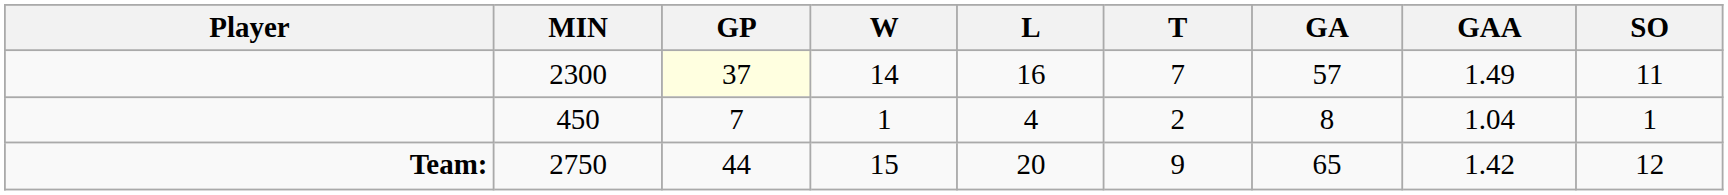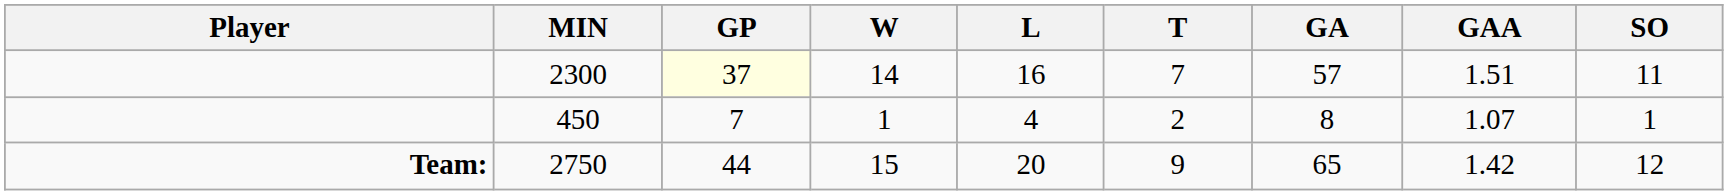 <table class="wikitable sortable" width="60%">
 <tr>
 <th bgcolor="#DDDDFF" width="10%">Player</th>
 <th width="3%" bgcolor="#DDDDFF" title="Minutes played">MIN</th>
 <th width="3%" bgcolor="#DDDDFF" title="Games played in">GP</th>
 <th width="3%" bgcolor="#DDDDFF" title="Games played in">W</th>
 <th width="3%" bgcolor="#DDDDFF"title="Games played in">L</th>
 <th width="3%" bgcolor="#DDDDFF" title="Ties">T</th>
 <th width="3%" bgcolor="#DDDDFF" title="Goals against">GA</th>
 <th width="3%" bgcolor="#DDDDFF" title="Goals against average">GAA</th>
 <th width="3%" bgcolor="#DDDDFF"title="Shut-outs">SO</th>
 </tr>
 <tr align="center">
 <td align="right"></td>
 <td>2300</td>
 <td style="background: lightyellow;">37</td>
 <td>14</td>
 <td>16</td>
 <td>7</td>
 <td>57</td>
-<td>1.49</td>
+<td>1.51</td>
 <td>11</td>
 </tr>
 <tr align="center">
 <td align="right"></td>
 <td>450</td>
 <td>7</td>
 <td>1</td>
 <td>4</td>
 <td>2</td>
 <td>8</td>
-<td>1.04</td>
+<td>1.07</td>
 <td>1</td>
 </tr>
 <tr align="center">
 <td align="right"><strong>Team:</strong></td>
 <td>2750</td>
 <td>44</td>
 <td>15</td>
 <td>20</td>
 <td>9</td>
 <td>65</td>
 <td>1.42</td>
 <td>12</td>
 </tr>
 </table>
